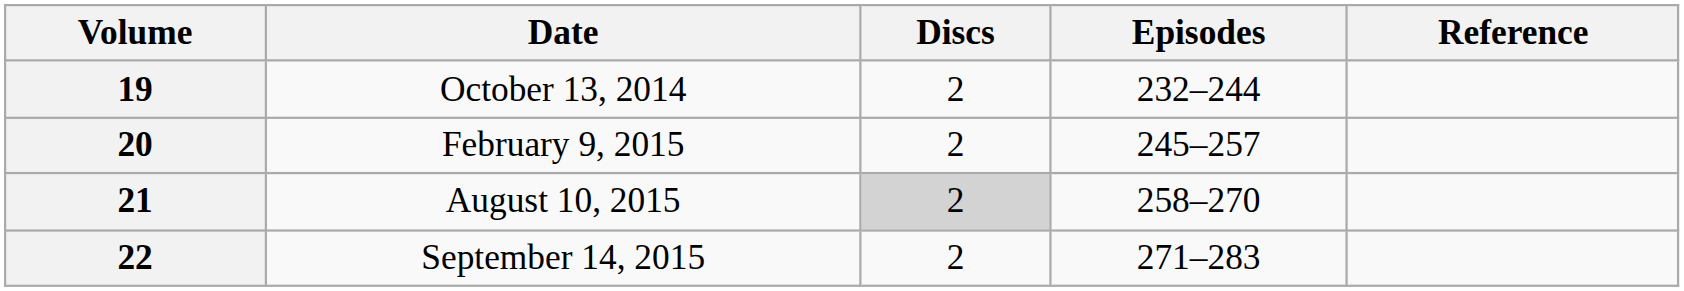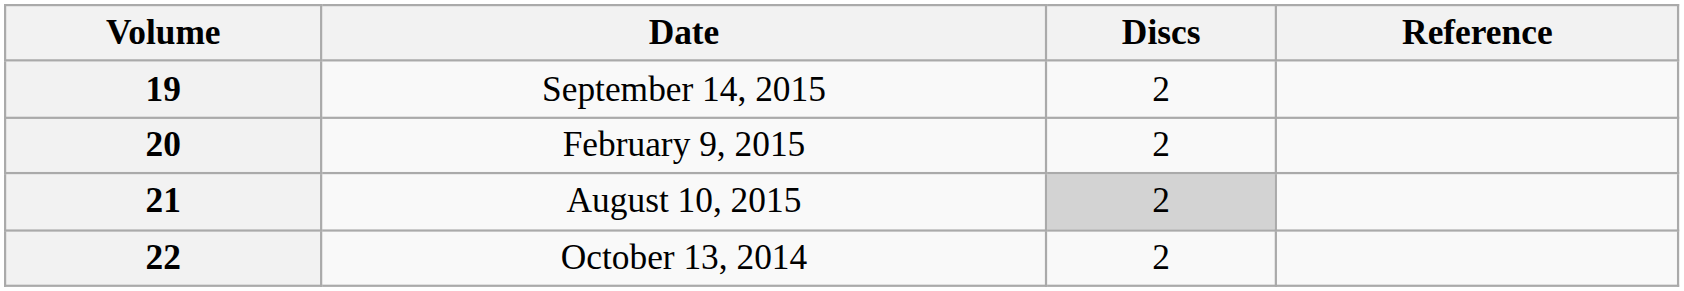 <table class="wikitable" style="text-align: center; width: 60%;">
 <tr>
 <th scope="col" 175px;>Volume</th>
 <th scope="col" 125px;>Date</th>
 <th scope="col">Discs</th>
-<th scope="col">Episodes</th>
 <th scope="col">Reference</th>
 </tr>
 <tr>
 <th scope="row">19</th>
-<td>October 13, 2014</td>
+<td>September 14, 2015</td>
 <td>2</td>
-<td>232–244</td>
 <td></td>
 </tr>
 <tr>
 <th scope="row">20</th>
 <td>February 9, 2015</td>
 <td>2</td>
-<td>245–257</td>
 <td></td>
 </tr>
 <tr>
 <th scope="row">21</th>
 <td>August 10, 2015</td>
 <td style="background: lightgrey;">2</td>
-<td>258–270</td>
 <td></td>
 </tr>
 <tr>
 <th scope="row">22</th>
-<td>September 14, 2015</td>
+<td>October 13, 2014</td>
 <td>2</td>
-<td>271–283</td>
 <td></td>
 </tr>
 </table>
